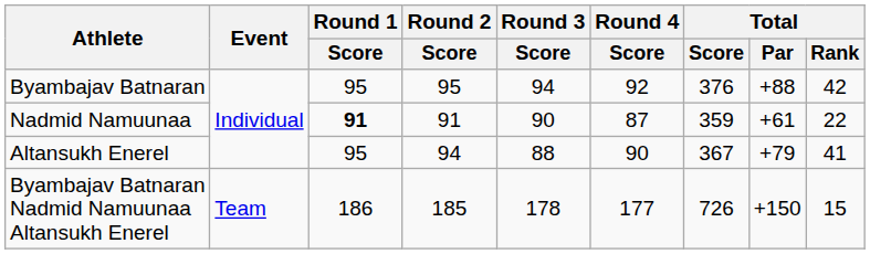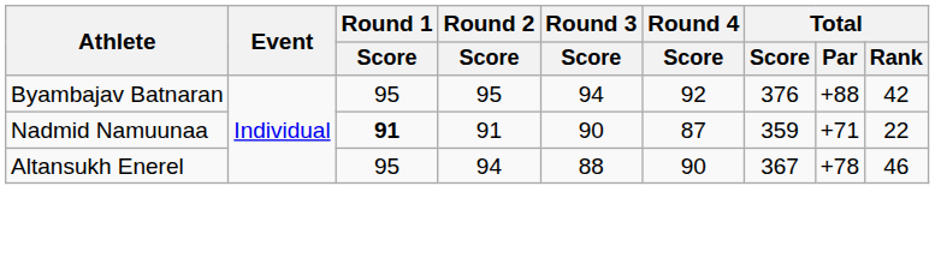 <table class=wikitable style=font-size:90%;text-align:center>
 <tr>
 <th rowspan=2>Athlete</th>
 <th rowspan=2>Event</th>
 <th>Round 1</th>
 <th>Round 2</th>
 <th>Round 3</th>
 <th>Round 4</th>
 <th colspan=3>Total</th>
 </tr>
 <tr style="font-size:95%">
 <th>Score</th>
 <th>Score</th>
 <th>Score</th>
 <th>Score</th>
 <th>Score</th>
 <th>Par</th>
 <th>Rank</th>
 </tr>
 <tr>
 <td align=left>Byambajav Batnaran</td>
 <td align=left rowspan=3><a href='#'>Individual</a></td>
 <td>95</td>
 <td>95</td>
 <td>94</td>
 <td>92</td>
 <td>376</td>
 <td>+88</td>
 <td>42</td>
 </tr>
 <tr>
 <td align=left>Nadmid Namuunaa</td>
 <td><strong>91</strong></td>
 <td>91</td>
 <td>90</td>
 <td>87</td>
 <td>359</td>
-<td>+61</td>
+<td>+71</td>
 <td>22</td>
 </tr>
 <tr>
 <td align=left>Altansukh Enerel</td>
 <td>95</td>
 <td>94</td>
 <td>88</td>
 <td>90</td>
 <td>367</td>
-<td>+79</td>
-<td>41</td>
-</tr>
-<tr>
-<td align=left>Byambajav Batnaran<br>Nadmid Namuunaa<br>Altansukh Enerel</td>
-<td align=left><a href='#'>Team</a></td>
-<td>186</td>
-<td>185</td>
-<td>178</td>
-<td>177</td>
-<td>726</td>
-<td>+150</td>
-<td>15</td>
+<td>+78</td>
+<td>46</td>
 </tr>
 </table>
